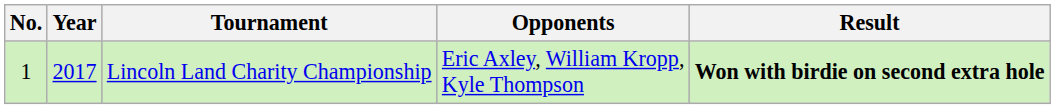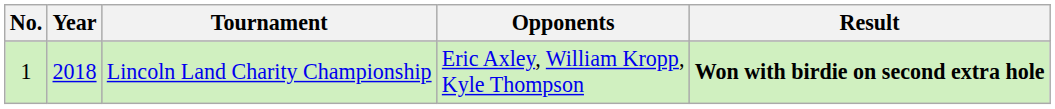 <table class="wikitable" style="font-size:95%;">
 <tr>
 <th>No.</th>
 <th>Year</th>
 <th>Tournament</th>
 <th>Opponents</th>
 <th>Result</th>
 </tr>
 <tr style="background:#D0F0C0;">
 <td align=center>1</td>
-<td><a href='#'>2017</a></td>
+<td><a href='#'>2018</a></td>
 <td><a href='#'>Lincoln Land Charity Championship</a></td>
 <td> <a href='#'>Eric Axley</a>,  <a href='#'>William Kropp</a>,<br> <a href='#'>Kyle Thompson</a></td>
 <td><strong>Won with birdie on second extra hole</strong></td>
 </tr>
 </table>
